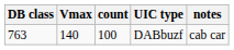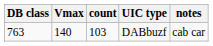 <table class="wikitable">
 <tr>
 <th>DB class</th>
 <th>Vmax</th>
 <th>count</th>
 <th>UIC type</th>
 <th>notes</th>
 </tr>
 <tr>
 <td>763</td>
 <td>140</td>
-<td>100</td>
+<td>103</td>
 <td>DABbuzf</td>
 <td>cab car</td>
 </tr>
 </table>
